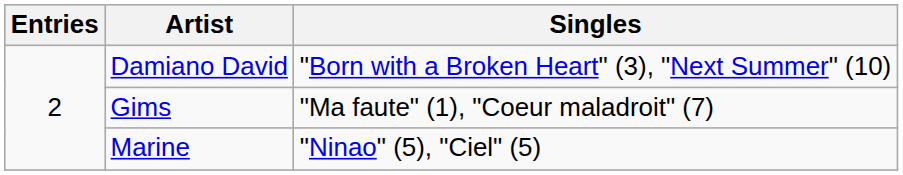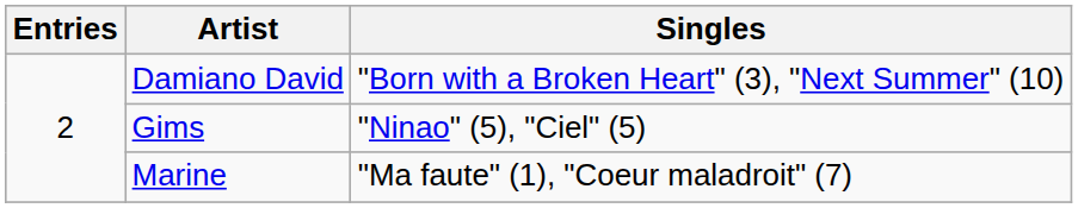 <table class="wikitable plainrowheaders">
 <tr>
 <th>Entries</th>
 <th>Artist</th>
 <th>Singles</th>
 </tr>
 <tr>
 <td style="text-align: center;" rowspan="3">2</td>
 <td><a href='#'>Damiano David</a></td>
 <td>"<a href='#'>Born with a Broken Heart</a>" (3), "<a href='#'>Next Summer</a>" (10)</td>
 </tr>
 <tr>
 <td><a href='#'>Gims</a></td>
-<td>"Ma faute" (1), "Coeur maladroit" (7)</td>
+<td>"<a href='#'>Ninao</a>" (5), "Ciel" (5)</td>
 </tr>
 <tr>
 <td><a href='#'>Marine</a></td>
-<td>"<a href='#'>Ninao</a>" (5), "Ciel" (5)</td>
+<td>"Ma faute" (1), "Coeur maladroit" (7)</td>
 </tr>
 </table>
